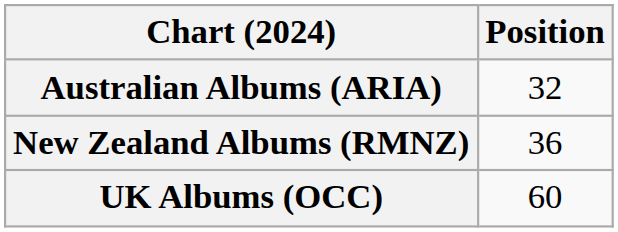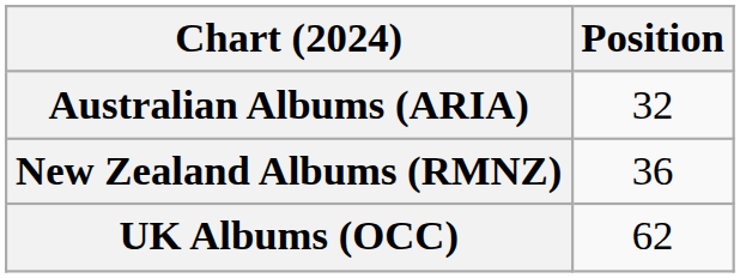 <table class="wikitable sortable plainrowheaders" style="text-align:center">
 <tr>
 <th scope="col">Chart (2024)</th>
 <th scope="col">Position</th>
 </tr>
 <tr>
 <th scope="row">Australian Albums (ARIA)</th>
 <td>32</td>
 </tr>
 <tr>
 <th scope="row">New Zealand Albums (RMNZ)</th>
 <td>36</td>
 </tr>
 <tr>
 <th scope="row">UK Albums (OCC)</th>
-<td>60</td>
+<td>62</td>
 </tr>
 </table>
